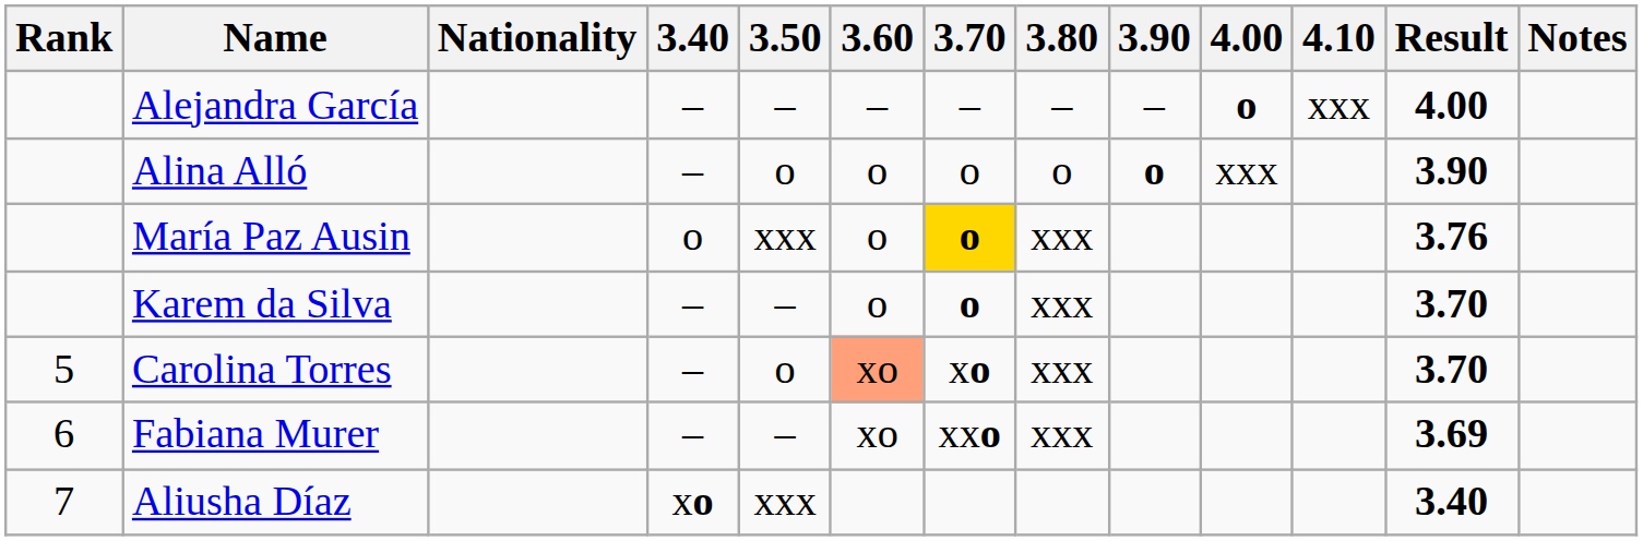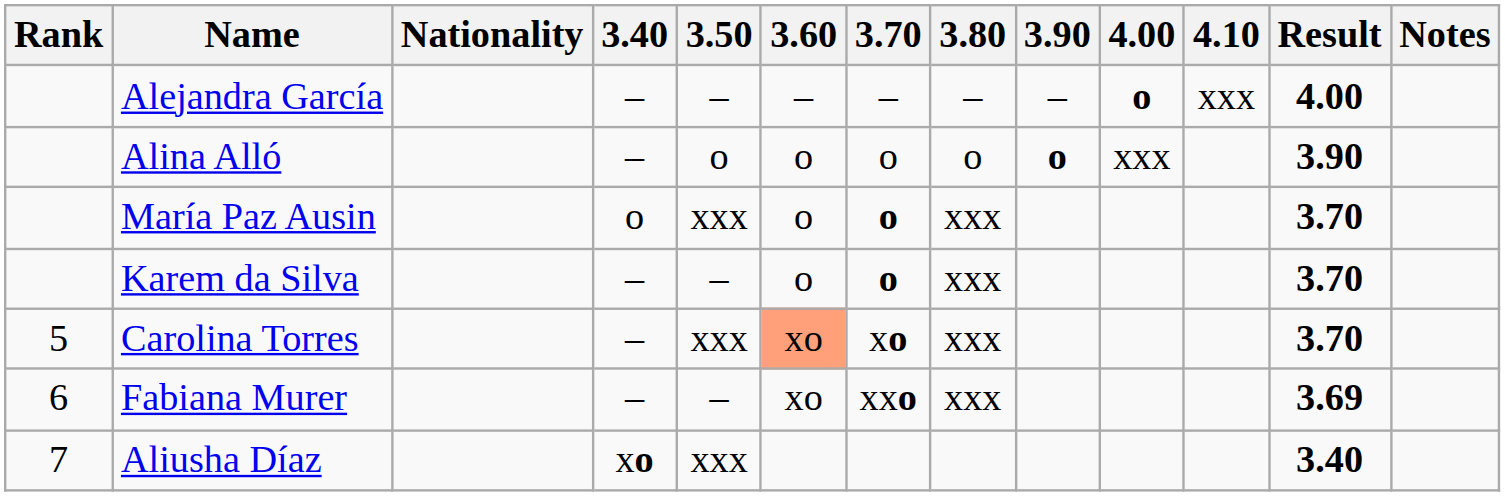 <table class="wikitable sortable" style="text-align:center">
 <tr>
 <th>Rank</th>
 <th>Name</th>
 <th>Nationality</th>
 <th>3.40</th>
 <th>3.50</th>
 <th>3.60</th>
 <th>3.70</th>
 <th>3.80</th>
 <th>3.90</th>
 <th>4.00</th>
 <th>4.10</th>
 <th>Result</th>
 <th>Notes</th>
 </tr>
 <tr>
 <td></td>
 <td align=left><a href='#'>Alejandra García</a></td>
 <td align=left></td>
 <td>–</td>
 <td>–</td>
 <td>–</td>
 <td>–</td>
 <td>–</td>
 <td>–</td>
 <td><strong>o</strong></td>
 <td>xxx</td>
 <td><strong>4.00</strong></td>
 <td></td>
 </tr>
 <tr>
 <td></td>
 <td align=left><a href='#'>Alina Alló</a></td>
 <td align=left></td>
 <td>–</td>
 <td>o</td>
 <td>o</td>
 <td>o</td>
 <td>o</td>
 <td><strong>o</strong></td>
 <td>xxx</td>
 <td></td>
 <td><strong>3.90</strong></td>
 <td></td>
 </tr>
 <tr>
 <td></td>
 <td align=left><a href='#'>María Paz Ausin</a></td>
 <td align=left></td>
 <td>o</td>
 <td>xxx</td>
 <td>o</td>
-<td style="background: gold;"><strong>o</strong></td>
+<td><strong>o</strong></td>
 <td>xxx</td>
 <td></td>
 <td></td>
 <td></td>
-<td><strong>3.76</strong></td>
+<td><strong>3.70</strong></td>
 <td></td>
 </tr>
 <tr>
 <td></td>
 <td align=left><a href='#'>Karem da Silva</a></td>
 <td align=left></td>
 <td>–</td>
 <td>–</td>
 <td>o</td>
 <td><strong>o</strong></td>
 <td>xxx</td>
 <td></td>
 <td></td>
 <td></td>
 <td><strong>3.70</strong></td>
 <td></td>
 </tr>
 <tr>
 <td>5</td>
 <td align=left><a href='#'>Carolina Torres</a></td>
 <td align=left></td>
 <td>–</td>
-<td>o</td>
+<td>xxx</td>
 <td style="background: lightsalmon;">xo</td>
 <td>x<strong>o</strong></td>
 <td>xxx</td>
 <td></td>
 <td></td>
 <td></td>
 <td><strong>3.70</strong></td>
 <td></td>
 </tr>
 <tr>
 <td>6</td>
 <td align=left><a href='#'>Fabiana Murer</a></td>
 <td align=left></td>
 <td>–</td>
 <td>–</td>
 <td>xo</td>
 <td>xx<strong>o</strong></td>
 <td>xxx</td>
 <td></td>
 <td></td>
 <td></td>
 <td><strong>3.69</strong></td>
 <td></td>
 </tr>
 <tr>
 <td>7</td>
 <td align=left><a href='#'>Aliusha Díaz</a></td>
 <td align=left></td>
 <td>x<strong>o</strong></td>
 <td>xxx</td>
 <td></td>
 <td></td>
 <td></td>
 <td></td>
 <td></td>
 <td></td>
 <td><strong>3.40</strong></td>
 <td></td>
 </tr>
 </table>
